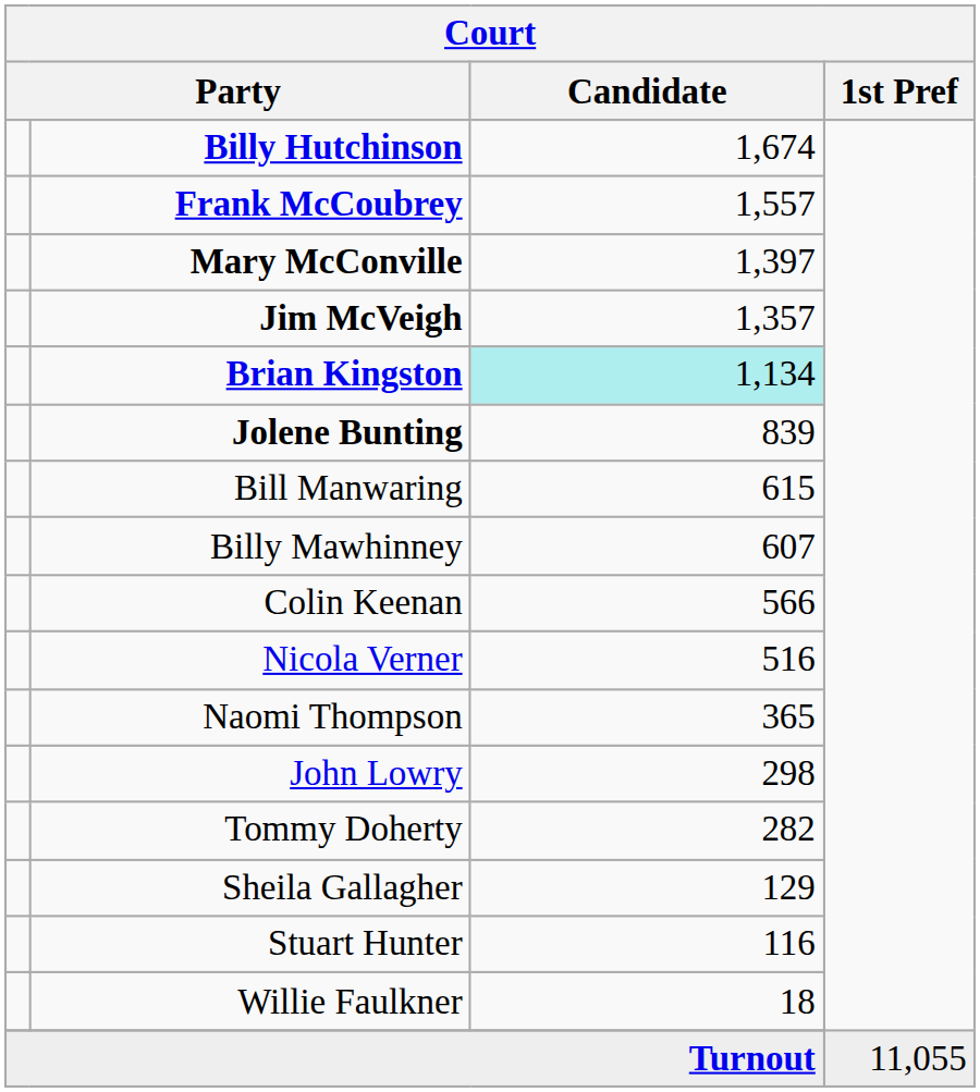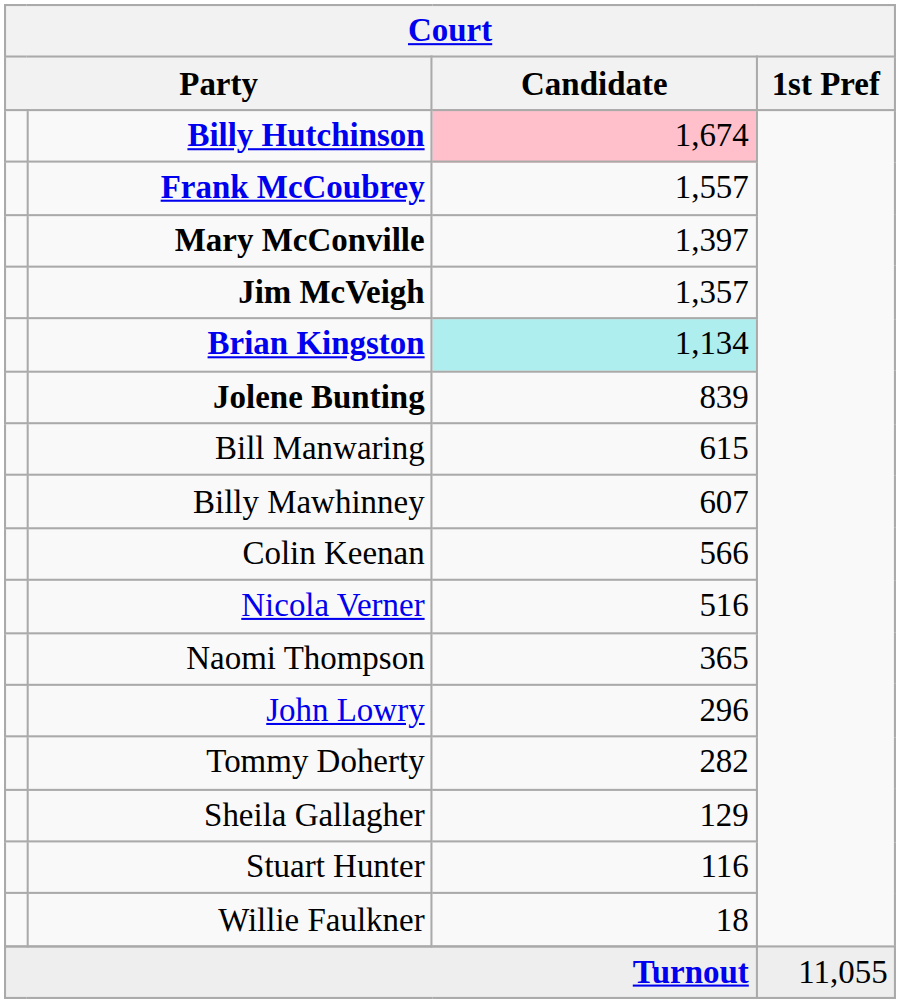 <table class="wikitable">
 <tr>
 <th colspan="4" align="center"><a href='#'>Court</a></th>
 </tr>
 <tr>
 <th colspan="2" align="center" width=200>Party</th>
 <th width=150>Candidate</th>
 <th width=60>1st Pref</th>
 </tr>
 <tr>
 <td></td>
 <td align="right"><strong><a href='#'>Billy Hutchinson</a></strong></td>
-<td align="right">1,674</td>
+<td align="right" style="background: pink;">1,674</td>
 </tr>
 <tr>
 <td></td>
 <td align="right"><strong><a href='#'>Frank McCoubrey</a></strong></td>
 <td align="right">1,557</td>
 </tr>
 <tr>
 <td></td>
 <td align="right"><strong>Mary McConville</strong></td>
 <td align="right">1,397</td>
 </tr>
 <tr>
 <td></td>
 <td align="right"><strong>Jim McVeigh</strong></td>
 <td align="right">1,357</td>
 </tr>
 <tr>
 <td></td>
 <td align="right"><strong><a href='#'>Brian Kingston</a></strong></td>
 <td align="right" style="background: paleturquoise;">1,134</td>
 </tr>
 <tr>
 <td></td>
 <td align="right"><strong>Jolene Bunting</strong></td>
 <td align="right">839</td>
 </tr>
 <tr>
 <td></td>
 <td align="right">Bill Manwaring</td>
 <td align="right">615</td>
 </tr>
 <tr>
 <td></td>
 <td align="right">Billy Mawhinney</td>
 <td align="right">607</td>
 </tr>
 <tr>
 <td></td>
 <td align="right">Colin Keenan</td>
 <td align="right">566</td>
 </tr>
 <tr>
 <td></td>
 <td align="right"><a href='#'>Nicola Verner</a></td>
 <td align="right">516</td>
 </tr>
 <tr>
 <td></td>
 <td align="right">Naomi Thompson</td>
 <td align="right">365</td>
 </tr>
 <tr>
 <td></td>
 <td align="right"><a href='#'>John Lowry</a></td>
-<td align="right">298</td>
+<td align="right">296</td>
 </tr>
 <tr>
 <td></td>
 <td align="right">Tommy Doherty</td>
 <td align="right">282</td>
 </tr>
 <tr>
 <td></td>
 <td align="right">Sheila Gallagher</td>
 <td align="right">129</td>
 </tr>
 <tr>
 <td></td>
 <td align="right">Stuart Hunter</td>
 <td align="right">116</td>
 </tr>
 <tr>
 <td></td>
 <td align="right">Willie Faulkner</td>
 <td align="right">18</td>
 </tr>
 <tr>
 </tr>
 <tr bgcolor="EEEEEE">
 <td colspan=3 align="right"><strong><a href='#'>Turnout</a></strong></td>
 <td align="right">11,055</td>
 </tr>
 </table>
